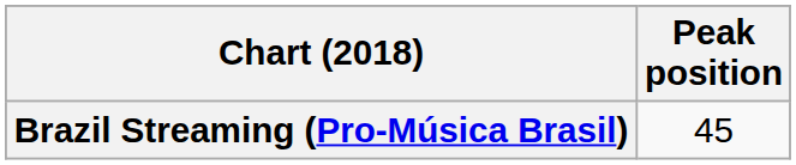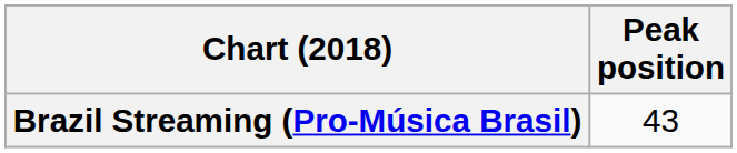 <table class="wikitable plainrowheaders" style="text-align:center">
 <tr>
 <th scope="col">Chart (2018)</th>
 <th scope="col">Peak<br>position</th>
 </tr>
 <tr>
 <th scope="row">Brazil Streaming (<a href='#'>Pro-Música Brasil</a>)</th>
-<td>45</td>
+<td>43</td>
 </tr>
 </table>
